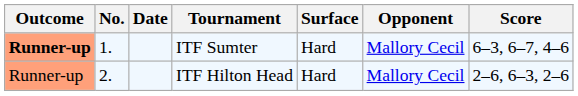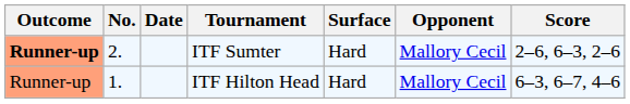 <table class="sortable wikitable" style=font-size:97%>
 <tr>
 <th>Outcome</th>
 <th>No.</th>
 <th>Date</th>
 <th>Tournament</th>
 <th>Surface</th>
 <th>Opponent</th>
 <th>Score</th>
 </tr>
 <tr bgcolor="#f0f8ff">
 <td bgcolor="FFA07A"><strong>Runner-up</strong></td>
-<td>1.</td>
+<td>2.</td>
 <td></td>
 <td>ITF Sumter</td>
 <td>Hard</td>
 <td> <a href='#'>Mallory Cecil</a></td>
-<td>6–3, 6–7, 4–6</td>
+<td>2–6, 6–3, 2–6</td>
 </tr>
 <tr bgcolor="#f0f8ff">
 <td bgcolor="FFA07A">Runner-up</td>
-<td>2.</td>
+<td>1.</td>
 <td></td>
 <td>ITF Hilton Head</td>
 <td>Hard</td>
 <td> <a href='#'>Mallory Cecil</a></td>
-<td>2–6, 6–3, 2–6</td>
+<td>6–3, 6–7, 4–6</td>
 </tr>
 </table>
